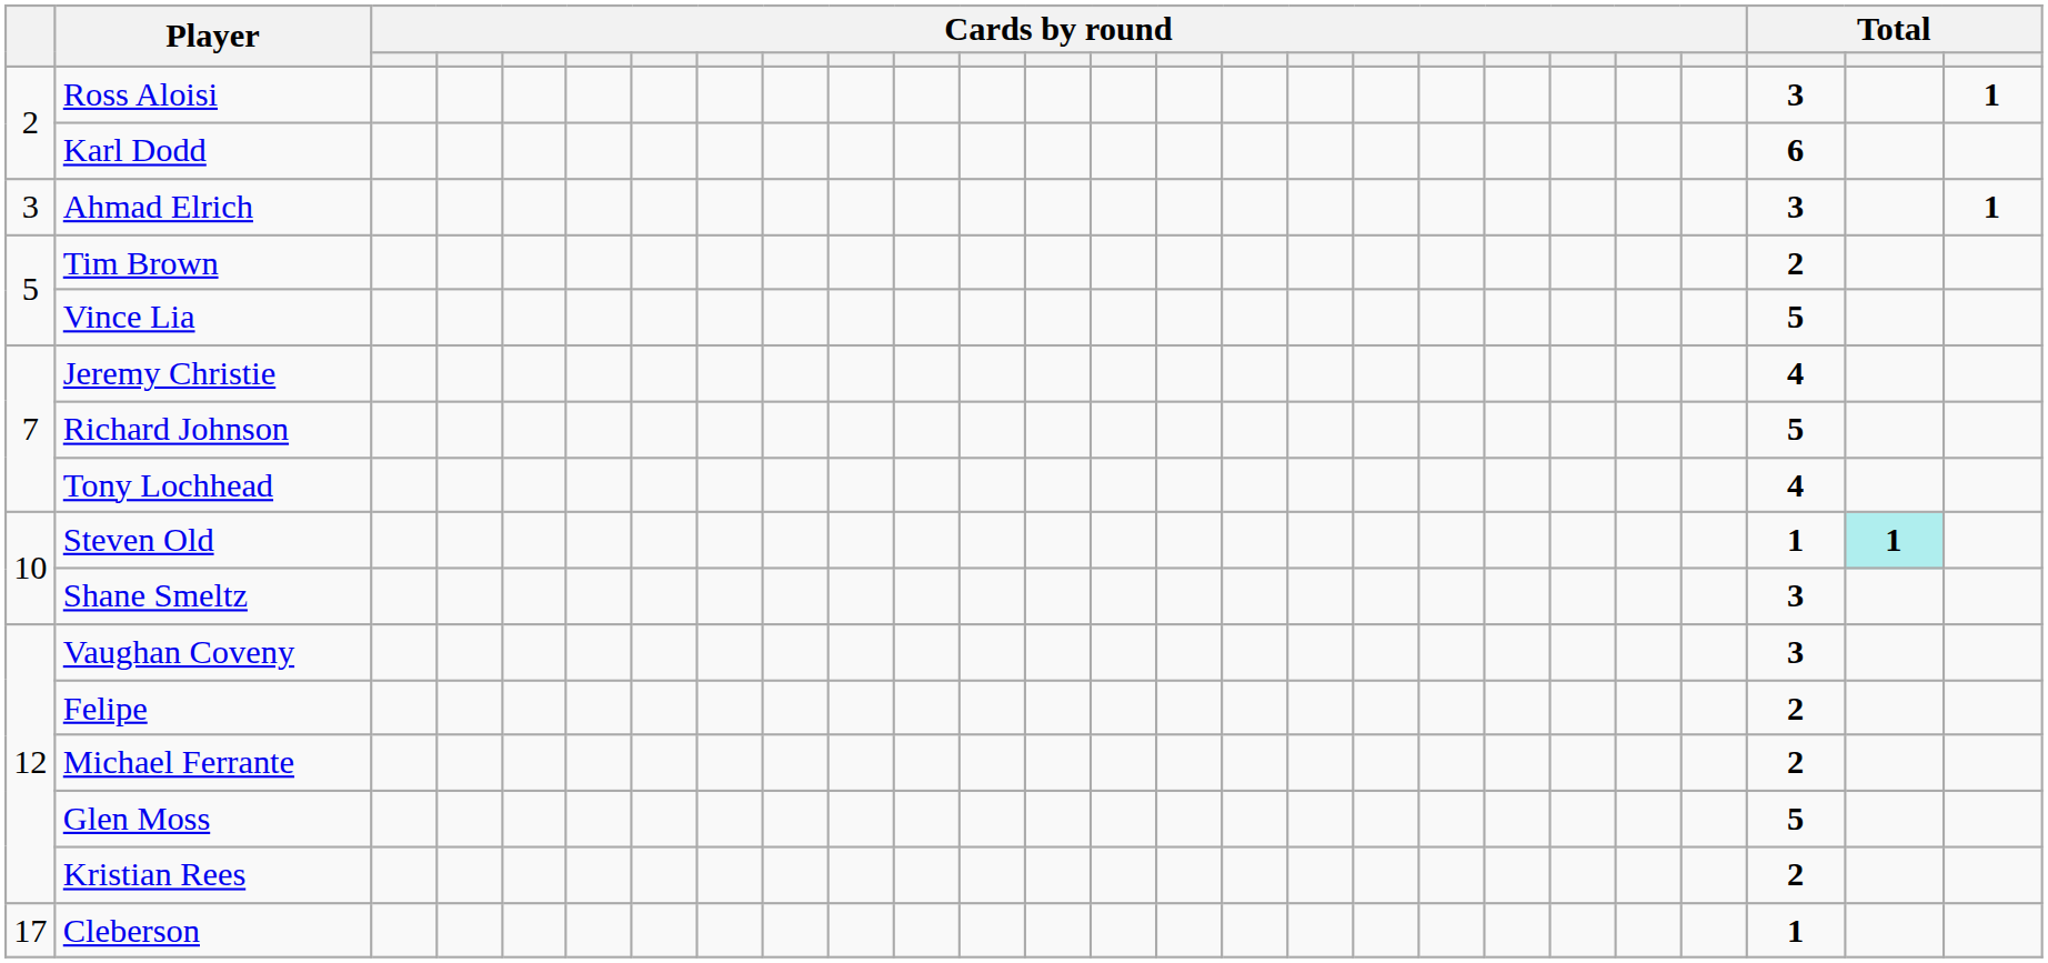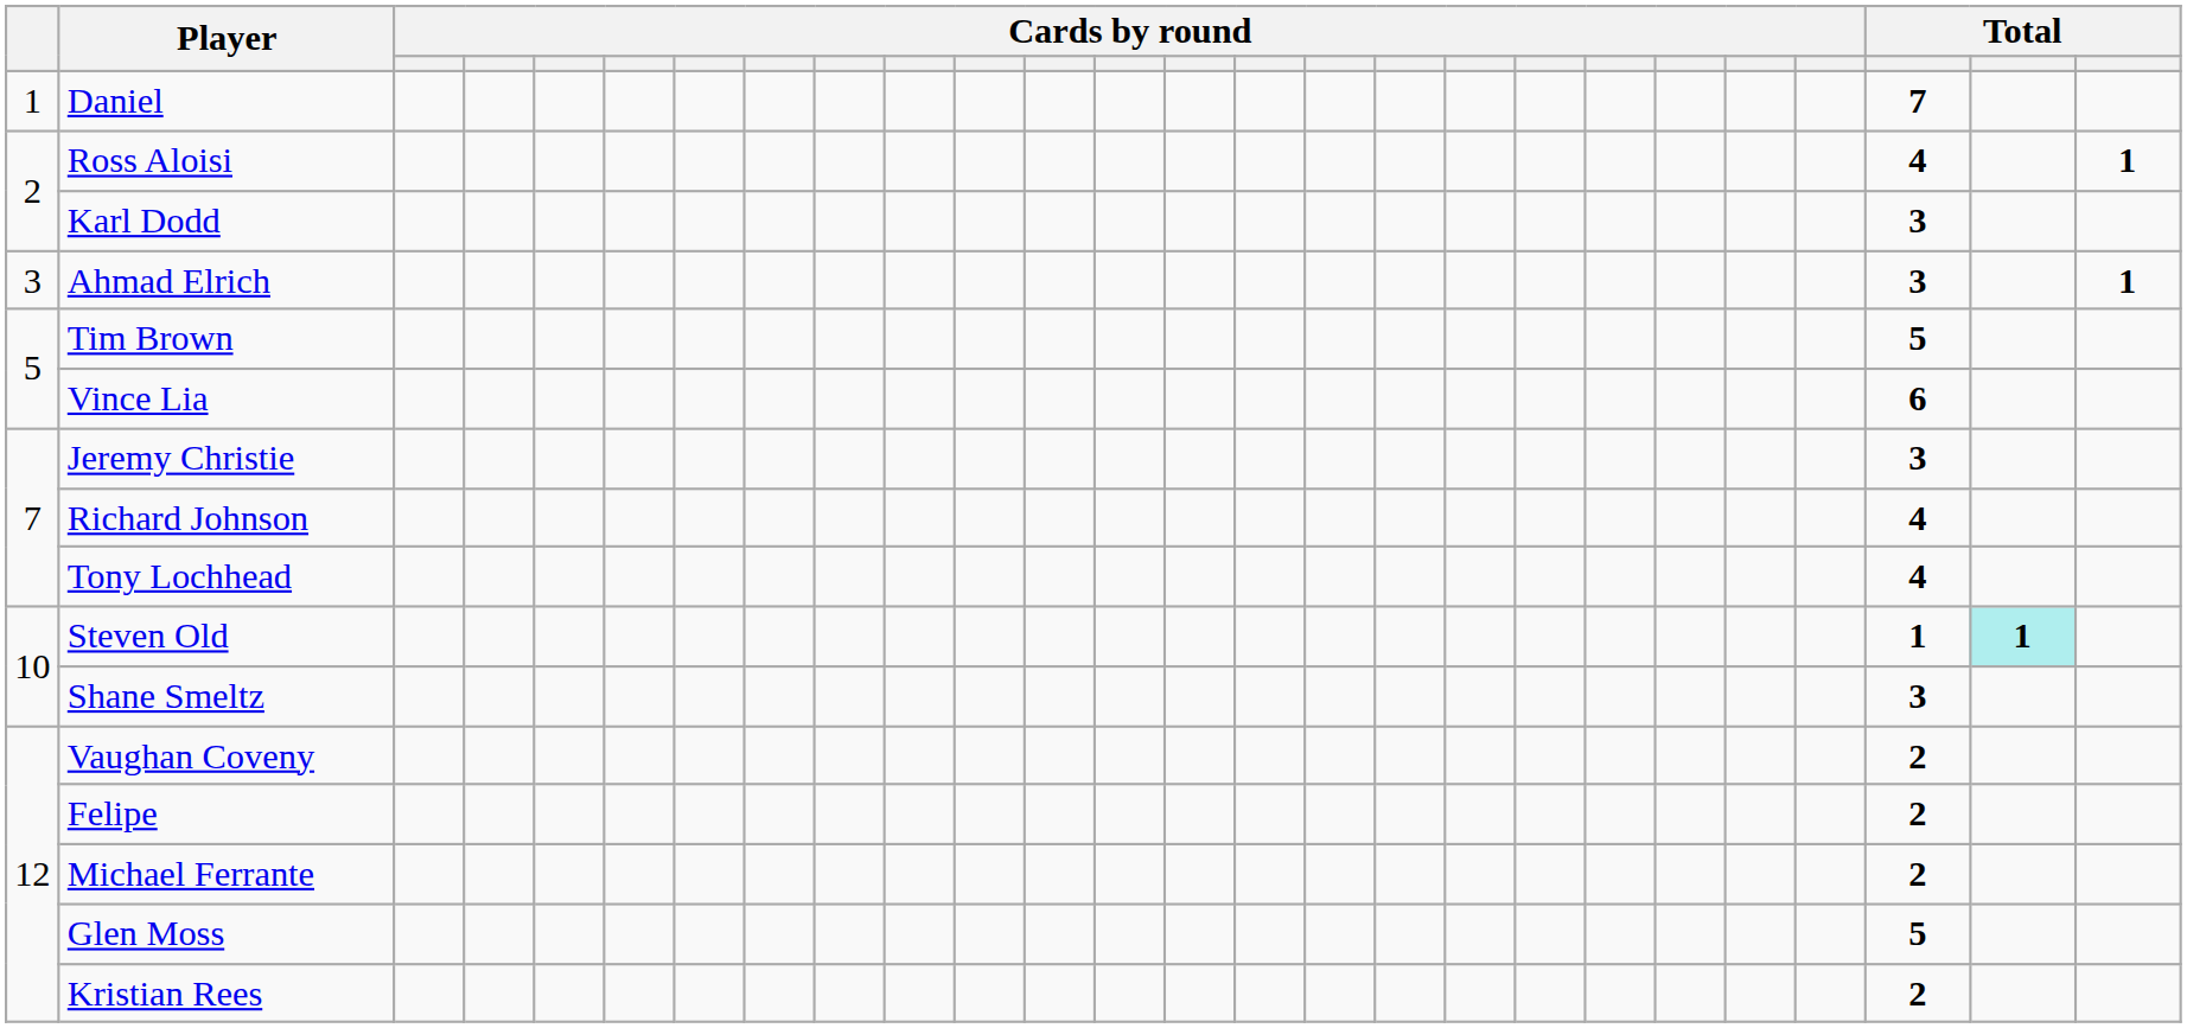 <table class="wikitable" style="text-align:center; line-height: 90%; font-size:90%;">
 <tr>
 <th rowspan=2></th>
 <th rowspan="2" style="width:140px;">Player</th>
 <th colspan=21>Cards by round</th>
 <th colspan=3>Total</th>
 </tr>
 <tr>
 <th width=25></th>
 <th width=25></th>
 <th width=25></th>
 <th width=25></th>
 <th width=25></th>
 <th width=25></th>
 <th width=25></th>
 <th width=25></th>
 <th width=25></th>
 <th width=25></th>
 <th width=25></th>
 <th width=25></th>
 <th width=25></th>
 <th width=25></th>
 <th width=25></th>
 <th width=25></th>
 <th width=25></th>
 <th width=25></th>
 <th width=25></th>
 <th width=25></th>
 <th width=25></th>
 <th width=40></th>
 <th width=40></th>
 <th width=40></th>
 </tr>
 <tr>
+<td>1</td>
+<td align=left height=17> <a href='#'>Daniel</a></td>
+<td></td>
+<td></td>
+<td></td>
+<td></td>
+<td></td>
+<td></td>
+<td></td>
+<td></td>
+<td></td>
+<td></td>
+<td></td>
+<td></td>
+<td></td>
+<td></td>
+<td></td>
+<td></td>
+<td></td>
+<td></td>
+<td></td>
+<td></td>
+<td></td>
+<td><strong>7</strong></td>
+<td></td>
+<td></td>
+</tr>
+<tr>
 <td rowspan=2>2</td>
 <td align=left height=17> <a href='#'>Ross Aloisi</a></td>
 <td></td>
 <td></td>
 <td></td>
 <td></td>
 <td></td>
 <td></td>
 <td></td>
 <td></td>
 <td></td>
 <td></td>
 <td></td>
 <td></td>
 <td></td>
 <td></td>
 <td></td>
 <td></td>
 <td></td>
 <td></td>
 <td></td>
 <td></td>
 <td></td>
-<td><strong>3</strong></td>
+<td><strong>4</strong></td>
 <td></td>
 <td><strong>1</strong></td>
 </tr>
 <tr>
 <td align=left height=17> <a href='#'>Karl Dodd</a></td>
 <td></td>
 <td></td>
 <td></td>
 <td></td>
 <td></td>
 <td></td>
 <td></td>
 <td></td>
 <td></td>
 <td></td>
 <td></td>
 <td></td>
 <td></td>
 <td></td>
 <td></td>
 <td></td>
 <td></td>
 <td></td>
 <td></td>
 <td></td>
 <td></td>
-<td><strong>6</strong></td>
+<td><strong>3</strong></td>
 <td></td>
 <td></td>
 </tr>
 <tr>
 <td>3</td>
 <td align=left height=17> <a href='#'>Ahmad Elrich</a></td>
 <td></td>
 <td></td>
 <td></td>
 <td></td>
 <td></td>
 <td></td>
 <td></td>
 <td></td>
 <td></td>
 <td></td>
 <td></td>
 <td></td>
 <td></td>
 <td></td>
 <td></td>
 <td></td>
 <td></td>
 <td></td>
 <td></td>
 <td></td>
 <td></td>
 <td><strong>3</strong></td>
 <td></td>
 <td><strong>1</strong></td>
 </tr>
 <tr>
 <td rowspan=2>5</td>
 <td align=left height=17> <a href='#'>Tim Brown</a></td>
 <td></td>
 <td></td>
 <td></td>
 <td></td>
 <td></td>
 <td></td>
 <td></td>
 <td></td>
 <td></td>
 <td></td>
 <td></td>
 <td></td>
 <td></td>
 <td></td>
 <td></td>
 <td></td>
 <td></td>
 <td></td>
 <td></td>
 <td></td>
 <td></td>
-<td><strong>2</strong></td>
+<td><strong>5</strong></td>
 <td></td>
 <td></td>
 </tr>
 <tr>
 <td align=left height=17> <a href='#'>Vince Lia</a></td>
 <td></td>
 <td></td>
 <td></td>
 <td></td>
 <td></td>
 <td></td>
 <td></td>
 <td></td>
 <td></td>
 <td></td>
 <td></td>
 <td></td>
 <td></td>
 <td></td>
 <td></td>
 <td></td>
 <td></td>
 <td></td>
 <td></td>
 <td></td>
 <td></td>
-<td><strong>5</strong></td>
+<td><strong>6</strong></td>
 <td></td>
 <td></td>
 </tr>
 <tr>
 <td rowspan=3>7</td>
 <td align=left height=17> <a href='#'>Jeremy Christie</a></td>
 <td></td>
 <td></td>
 <td></td>
 <td></td>
 <td></td>
 <td></td>
 <td></td>
 <td></td>
 <td></td>
 <td></td>
 <td></td>
 <td></td>
 <td></td>
 <td></td>
 <td></td>
 <td></td>
 <td></td>
 <td></td>
 <td></td>
 <td></td>
 <td></td>
-<td><strong>4</strong></td>
+<td><strong>3</strong></td>
 <td></td>
 <td></td>
 </tr>
 <tr>
 <td align=left height=17> <a href='#'>Richard Johnson</a></td>
 <td></td>
 <td></td>
 <td></td>
 <td></td>
 <td></td>
 <td></td>
 <td></td>
 <td></td>
 <td></td>
 <td></td>
 <td></td>
 <td></td>
 <td></td>
 <td></td>
 <td></td>
 <td></td>
 <td></td>
 <td></td>
 <td></td>
 <td></td>
 <td></td>
-<td><strong>5</strong></td>
+<td><strong>4</strong></td>
 <td></td>
 <td></td>
 </tr>
 <tr>
 <td align=left height=17> <a href='#'>Tony Lochhead</a></td>
 <td></td>
 <td></td>
 <td></td>
 <td></td>
 <td></td>
 <td></td>
 <td></td>
 <td></td>
 <td></td>
 <td></td>
 <td></td>
 <td></td>
 <td></td>
 <td></td>
 <td></td>
 <td></td>
 <td></td>
 <td></td>
 <td></td>
 <td></td>
 <td></td>
 <td><strong>4</strong></td>
 <td></td>
 <td></td>
 </tr>
 <tr>
 <td rowspan=2>10</td>
 <td align=left height=17> <a href='#'>Steven Old</a></td>
 <td></td>
 <td></td>
 <td></td>
 <td></td>
 <td></td>
 <td></td>
 <td></td>
 <td></td>
 <td></td>
 <td></td>
 <td></td>
 <td></td>
 <td></td>
 <td></td>
 <td></td>
 <td></td>
 <td></td>
 <td></td>
 <td></td>
 <td></td>
 <td></td>
 <td><strong>1</strong></td>
 <td style="background: paleturquoise;"><strong>1</strong></td>
 <td></td>
 </tr>
 <tr>
 <td align=left height=17> <a href='#'>Shane Smeltz</a></td>
 <td></td>
 <td></td>
 <td></td>
 <td></td>
 <td></td>
 <td></td>
 <td></td>
 <td></td>
 <td></td>
 <td></td>
 <td></td>
 <td></td>
 <td></td>
 <td></td>
 <td></td>
 <td></td>
 <td></td>
 <td></td>
 <td></td>
 <td></td>
 <td></td>
 <td><strong>3</strong></td>
 <td></td>
 <td></td>
 </tr>
 <tr>
 <td rowspan=5>12</td>
 <td align=left height=17> <a href='#'>Vaughan Coveny</a></td>
 <td></td>
 <td></td>
 <td></td>
 <td></td>
 <td></td>
 <td></td>
 <td></td>
 <td></td>
 <td></td>
 <td></td>
 <td></td>
 <td></td>
 <td></td>
 <td></td>
 <td></td>
 <td></td>
 <td></td>
 <td></td>
 <td></td>
 <td></td>
 <td></td>
-<td><strong>3</strong></td>
+<td><strong>2</strong></td>
 <td></td>
 <td></td>
 </tr>
 <tr>
 <td align=left height=17> <a href='#'>Felipe</a></td>
 <td></td>
 <td></td>
 <td></td>
 <td></td>
 <td></td>
 <td></td>
 <td></td>
 <td></td>
 <td></td>
 <td></td>
 <td></td>
 <td></td>
 <td></td>
 <td></td>
 <td></td>
 <td></td>
 <td></td>
 <td></td>
 <td></td>
 <td></td>
 <td></td>
 <td><strong>2</strong></td>
 <td></td>
 <td></td>
 </tr>
 <tr>
 <td align=left height=17> <a href='#'>Michael Ferrante</a></td>
 <td></td>
 <td></td>
 <td></td>
 <td></td>
 <td></td>
 <td></td>
 <td></td>
 <td></td>
 <td></td>
 <td></td>
 <td></td>
 <td></td>
 <td></td>
 <td></td>
 <td></td>
 <td></td>
 <td></td>
 <td></td>
 <td></td>
 <td></td>
 <td></td>
 <td><strong>2</strong></td>
 <td></td>
 <td></td>
 </tr>
 <tr>
 <td align=left height=17> <a href='#'>Glen Moss</a></td>
 <td></td>
 <td></td>
 <td></td>
 <td></td>
 <td></td>
 <td></td>
 <td></td>
 <td></td>
 <td></td>
 <td></td>
 <td></td>
 <td></td>
 <td></td>
 <td></td>
 <td></td>
 <td></td>
 <td></td>
 <td></td>
 <td></td>
 <td></td>
 <td></td>
 <td><strong>5 </strong></td>
 <td></td>
 <td></td>
 </tr>
 <tr>
 <td align=left height=17> <a href='#'>Kristian Rees</a></td>
 <td></td>
 <td></td>
 <td></td>
 <td></td>
 <td></td>
 <td></td>
 <td></td>
 <td></td>
 <td></td>
 <td></td>
 <td></td>
 <td></td>
 <td></td>
 <td></td>
 <td></td>
 <td></td>
 <td></td>
 <td></td>
 <td></td>
 <td></td>
 <td></td>
 <td><strong>2</strong></td>
 <td></td>
 <td></td>
 </tr>
-<tr>
-<td>17</td>
-<td align=left height=17> <a href='#'>Cleberson</a></td>
-<td></td>
-<td></td>
-<td></td>
-<td></td>
-<td></td>
-<td></td>
-<td></td>
-<td></td>
-<td></td>
-<td></td>
-<td></td>
-<td></td>
-<td></td>
-<td></td>
-<td></td>
-<td></td>
-<td></td>
-<td></td>
-<td></td>
-<td></td>
-<td></td>
-<td><strong>1</strong></td>
-<td></td>
-<td></td>
-</tr>
 </table>
